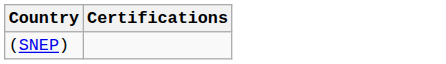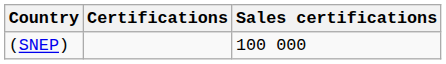 <table class="wikitable">
 <tr>
 <th>Country</th>
 <th>Certifications</th>
+<th>Sales certifications</th>
 </tr>
 <tr>
 <td> (<a href='#'>SNEP</a>)</td>
 <td></td>
+<td>100 000</td>
 </tr>
 </table>
